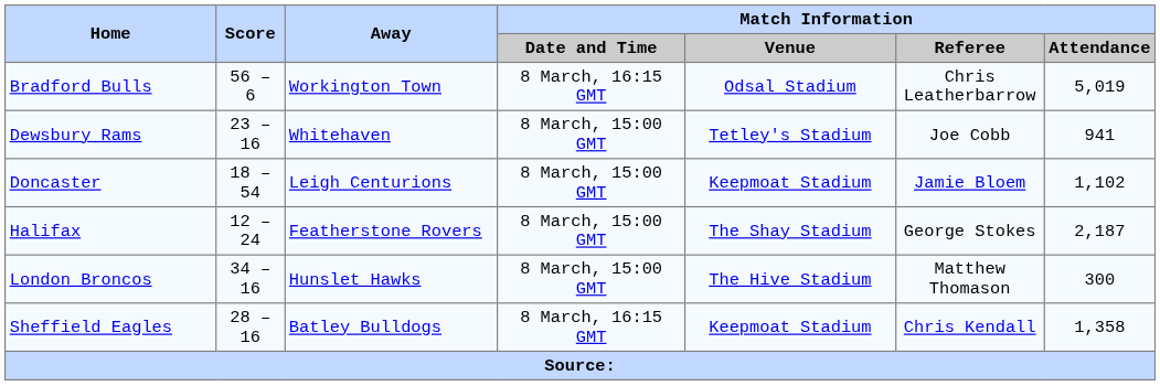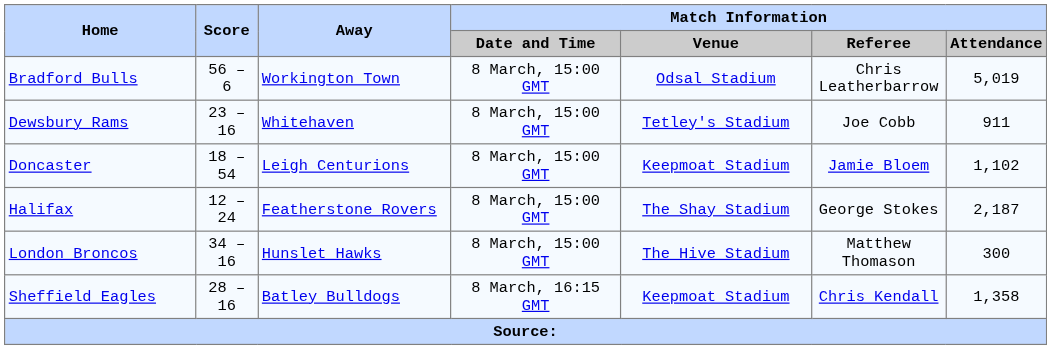 <table border="1" cellpadding="3" cellspacing="0" style="border-collapse:collapse; text-align:center; width:100%;">
 <tr style="background:#c1d8ff;">
 <th rowspan="2" style="width:19%;">Home</th>
 <th rowspan="2" style="width:6%;">Score</th>
 <th rowspan="2" style="width:19%;">Away</th>
 <th colspan=6>Match Information</th>
 </tr>
 <tr style="background:#ccc;">
 <th width=17%>Date and Time</th>
 <th width=19%>Venue</th>
 <th width=13%>Referee</th>
 <th width=7%>Attendance</th>
 </tr>
 <tr style="background:#f5faff;">
 <td align=left> <a href='#'>Bradford Bulls</a></td>
 <td>56 – 6</td>
 <td align=left> <a href='#'>Workington Town</a></td>
-<td>8 March, 16:15 <a href='#'>GMT</a></td>
+<td>8 March, 15:00 <a href='#'>GMT</a></td>
 <td><a href='#'>Odsal Stadium</a></td>
 <td>Chris Leatherbarrow</td>
 <td>5,019</td>
 </tr>
 <tr style="background:#f5faff;">
 <td align=left> <a href='#'>Dewsbury Rams</a></td>
 <td>23 – 16</td>
 <td align=left> <a href='#'>Whitehaven</a></td>
 <td>8 March, 15:00 <a href='#'>GMT</a></td>
 <td><a href='#'>Tetley's Stadium</a></td>
 <td>Joe Cobb</td>
-<td>941</td>
+<td>911</td>
 </tr>
 <tr style="background:#f5faff;">
 <td align=left> <a href='#'>Doncaster</a></td>
 <td>18 – 54</td>
 <td align=left> <a href='#'>Leigh Centurions</a></td>
 <td>8 March, 15:00 <a href='#'>GMT</a></td>
 <td><a href='#'>Keepmoat Stadium</a></td>
 <td><a href='#'>Jamie Bloem</a></td>
 <td>1,102</td>
 </tr>
 <tr style="background:#f5faff;">
 <td align=left> <a href='#'>Halifax</a></td>
 <td>12 – 24</td>
 <td align=left> <a href='#'>Featherstone Rovers</a></td>
 <td>8 March, 15:00 <a href='#'>GMT</a></td>
 <td><a href='#'>The Shay Stadium</a></td>
 <td>George Stokes</td>
 <td>2,187</td>
 </tr>
 <tr style="background:#f5faff;">
 <td align=left> <a href='#'>London Broncos</a></td>
 <td>34 – 16</td>
 <td align=left> <a href='#'>Hunslet Hawks</a></td>
 <td>8 March, 15:00 <a href='#'>GMT</a></td>
 <td><a href='#'>The Hive Stadium</a></td>
 <td>Matthew Thomason</td>
 <td>300</td>
 </tr>
 <tr style="background:#f5faff;">
 <td align=left> <a href='#'>Sheffield Eagles</a></td>
 <td>28 – 16</td>
 <td align=left> <a href='#'>Batley Bulldogs</a></td>
 <td>8 March, 16:15 <a href='#'>GMT</a></td>
 <td><a href='#'>Keepmoat Stadium</a></td>
 <td><a href='#'>Chris Kendall</a></td>
 <td>1,358</td>
 </tr>
 <tr style="background:#c1d8ff;">
 <th colspan=12>Source:</th>
 </tr>
 </table>
